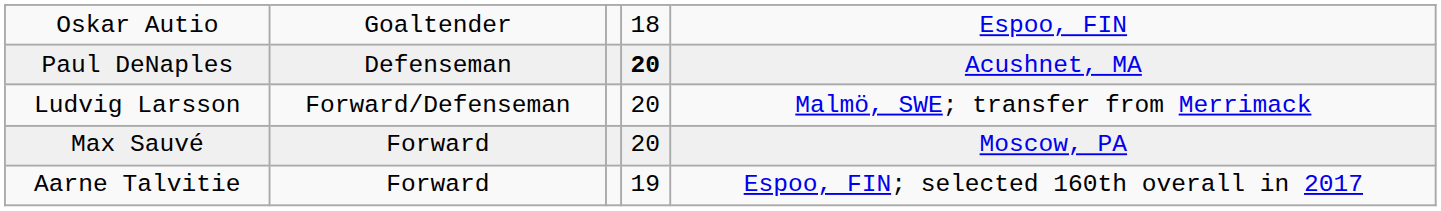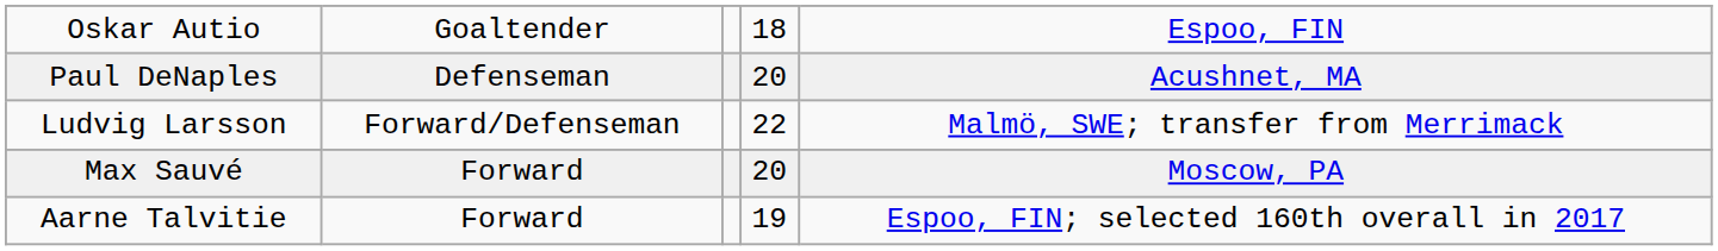 <table class="wikitable" width="60%">
 <tr align="center" bgcolor="">
 <td>Oskar Autio</td>
 <td>Goaltender</td>
 <td></td>
 <td>18</td>
 <td><a href='#'>Espoo, FIN</a></td>
 </tr>
 <tr align="center" bgcolor="f0f0f0">
 <td>Paul DeNaples</td>
 <td>Defenseman</td>
 <td></td>
-<td><strong>20</strong></td>
+<td>20</td>
 <td><a href='#'>Acushnet, MA</a></td>
 </tr>
 <tr align="center" bgcolor="">
 <td>Ludvig Larsson</td>
 <td>Forward/Defenseman</td>
 <td></td>
-<td>20</td>
+<td>22</td>
 <td><a href='#'>Malmö, SWE</a>; transfer from <a href='#'>Merrimack</a></td>
 </tr>
 <tr align="center" bgcolor="f0f0f0">
 <td>Max Sauvé</td>
 <td>Forward</td>
 <td></td>
 <td>20</td>
 <td><a href='#'>Moscow, PA</a></td>
 </tr>
 <tr align="center" bgcolor="">
 <td>Aarne Talvitie</td>
 <td>Forward</td>
 <td></td>
 <td>19</td>
 <td><a href='#'>Espoo, FIN</a>; selected 160th overall in <a href='#'>2017</a></td>
 </tr>
 </table>
